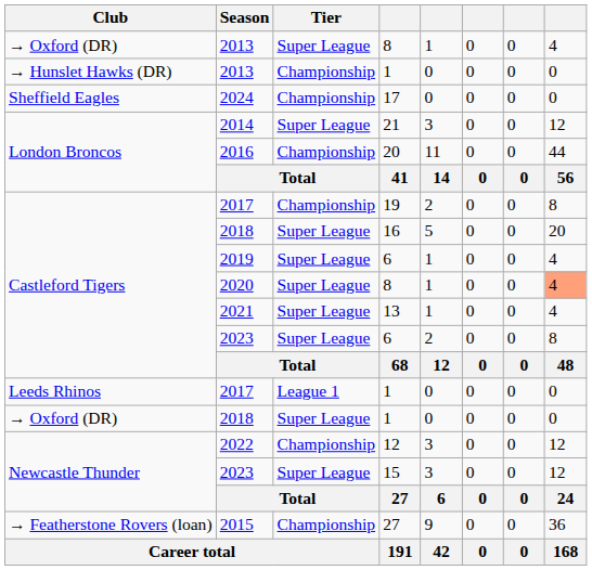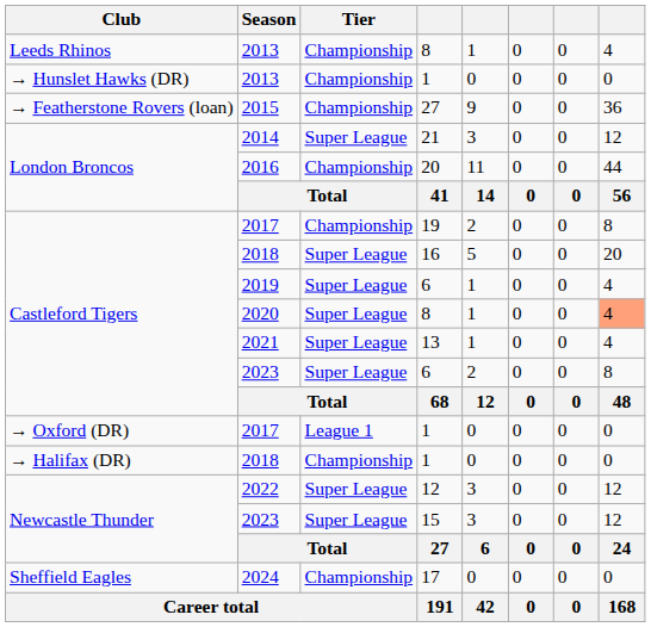 <table class="wikitable defaultcenter">
 <tr>
 <th>Club</th>
 <th>Season</th>
 <th>Tier</th>
 <th style="width:2em;"></th>
 <th style="width:2em;"></th>
 <th style="width:2em;"></th>
 <th style="width:2em;"></th>
 <th style="width:2em;"></th>
 </tr>
 <tr>
-<td style="text-align:left;">→  <a href='#'>Oxford</a> (DR)</td>
+<td style="text-align:left;"> <a href='#'>Leeds Rhinos</a></td>
 <td><a href='#'>2013</a></td>
-<td><a href='#'>Super League</a></td>
+<td><a href='#'>Championship</a></td>
 <td>8</td>
 <td>1</td>
 <td>0</td>
 <td>0</td>
 <td>4</td>
 </tr>
 <tr>
 <td style="text-align:left;">→  <a href='#'>Hunslet Hawks</a> (DR)</td>
 <td><a href='#'>2013</a></td>
 <td><a href='#'>Championship</a></td>
 <td>1</td>
 <td>0</td>
 <td>0</td>
 <td>0</td>
 <td>0</td>
 </tr>
 <tr>
-<td style="text-align:left;"> <a href='#'>Sheffield Eagles</a></td>
-<td><a href='#'>2024</a></td>
+<td style="text-align:left;">→  <a href='#'>Featherstone Rovers</a> (loan)</td>
+<td><a href='#'>2015</a></td>
 <td><a href='#'>Championship</a></td>
-<td>17</td>
+<td>27</td>
+<td>9</td>
 <td>0</td>
 <td>0</td>
-<td>0</td>
-<td>0</td>
+<td>36</td>
 </tr>
 <tr>
 <td rowspan="3" style="text-align:left;"> <a href='#'>London Broncos</a></td>
 <td><a href='#'>2014</a></td>
 <td><a href='#'>Super League</a></td>
 <td>21</td>
 <td>3</td>
 <td>0</td>
 <td>0</td>
 <td>12</td>
 </tr>
 <tr>
 <td><a href='#'>2016</a></td>
 <td><a href='#'>Championship</a></td>
 <td>20</td>
 <td>11</td>
 <td>0</td>
 <td>0</td>
 <td>44</td>
 </tr>
 <tr>
 <th colspan="2">Total</th>
 <th>41</th>
 <th>14</th>
 <th>0</th>
 <th>0</th>
 <th>56</th>
 </tr>
 <tr>
 <td rowspan="7" style="text-align:left;"> <a href='#'>Castleford Tigers</a></td>
 <td><a href='#'>2017</a></td>
 <td><a href='#'>Championship</a></td>
 <td>19</td>
 <td>2</td>
 <td>0</td>
 <td>0</td>
 <td>8</td>
 </tr>
 <tr>
 <td><a href='#'>2018</a></td>
 <td><a href='#'>Super League</a></td>
 <td>16</td>
 <td>5</td>
 <td>0</td>
 <td>0</td>
 <td>20</td>
 </tr>
 <tr>
 <td><a href='#'>2019</a></td>
 <td><a href='#'>Super League</a></td>
 <td>6</td>
 <td>1</td>
 <td>0</td>
 <td>0</td>
 <td>4</td>
 </tr>
 <tr>
 <td><a href='#'>2020</a></td>
 <td><a href='#'>Super League</a></td>
 <td>8</td>
 <td>1</td>
 <td>0</td>
 <td>0</td>
 <td style="background: lightsalmon;">4</td>
 </tr>
 <tr>
 <td><a href='#'>2021</a></td>
 <td><a href='#'>Super League</a></td>
 <td>13</td>
 <td>1</td>
 <td>0</td>
 <td>0</td>
 <td>4</td>
 </tr>
 <tr>
 <td><a href='#'>2023</a></td>
 <td><a href='#'>Super League</a></td>
 <td>6</td>
 <td>2</td>
 <td>0</td>
 <td>0</td>
 <td>8</td>
 </tr>
 <tr>
 <th colspan="2">Total</th>
 <th>68</th>
 <th>12</th>
 <th>0</th>
 <th>0</th>
 <th>48</th>
 </tr>
 <tr>
-<td style="text-align:left;"> <a href='#'>Leeds Rhinos</a></td>
+<td style="text-align:left;">→  <a href='#'>Oxford</a> (DR)</td>
 <td><a href='#'>2017</a></td>
 <td><a href='#'>League 1</a></td>
 <td>1</td>
 <td>0</td>
 <td>0</td>
 <td>0</td>
 <td>0</td>
 </tr>
 <tr>
-<td style="text-align:left;">→  <a href='#'>Oxford</a> (DR)</td>
+<td style="text-align:left;">→  <a href='#'>Halifax</a> (DR)</td>
 <td><a href='#'>2018</a></td>
-<td><a href='#'>Super League</a></td>
+<td><a href='#'>Championship</a></td>
 <td>1</td>
 <td>0</td>
 <td>0</td>
 <td>0</td>
 <td>0</td>
 </tr>
 <tr>
 <td rowspan="3" style="text-align:left;"> <a href='#'>Newcastle Thunder</a></td>
 <td><a href='#'>2022</a></td>
-<td><a href='#'>Championship</a></td>
+<td><a href='#'>Super League</a></td>
 <td>12</td>
 <td>3</td>
 <td>0</td>
 <td>0</td>
 <td>12</td>
 </tr>
 <tr>
 <td><a href='#'>2023</a></td>
 <td><a href='#'>Super League</a></td>
 <td>15</td>
 <td>3</td>
 <td>0</td>
 <td>0</td>
 <td>12</td>
 </tr>
 <tr>
 <th colspan="2">Total</th>
 <th>27</th>
 <th>6</th>
 <th>0</th>
 <th>0</th>
 <th>24</th>
 </tr>
 <tr>
-<td style="text-align:left;">→  <a href='#'>Featherstone Rovers</a> (loan)</td>
-<td><a href='#'>2015</a></td>
+<td style="text-align:left;"> <a href='#'>Sheffield Eagles</a></td>
+<td><a href='#'>2024</a></td>
 <td><a href='#'>Championship</a></td>
-<td>27</td>
-<td>9</td>
+<td>17</td>
 <td>0</td>
 <td>0</td>
-<td>36</td>
+<td>0</td>
+<td>0</td>
 </tr>
 <tr>
 <th colspan="3">Career total</th>
 <th>191</th>
 <th>42</th>
 <th>0</th>
 <th>0</th>
 <th>168</th>
 </tr>
 </table>
